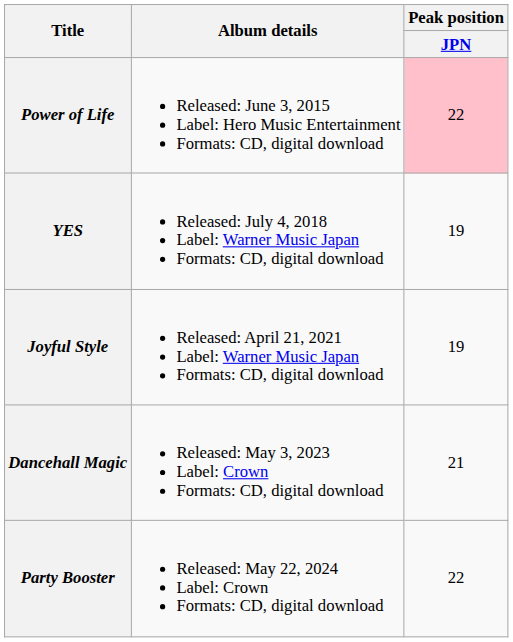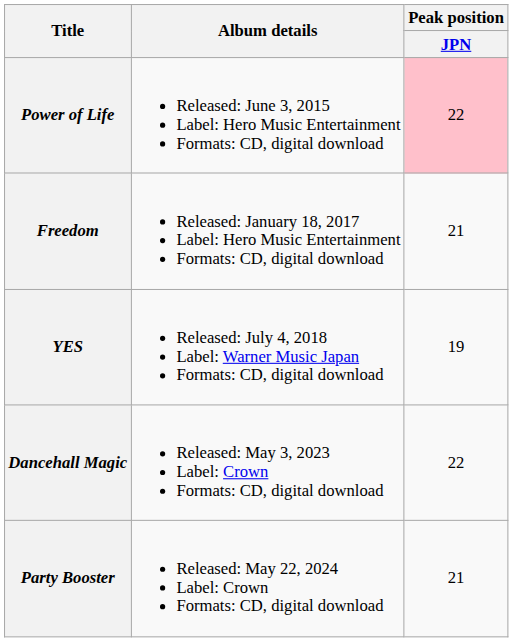 <table class="wikitable plainrowheaders">
 <tr>
 <th scope="col" rowspan="2">Title</th>
 <th scope="col" rowspan="2">Album details</th>
 <th scope="col" colspan="1">Peak position</th>
 </tr>
 <tr>
 <th scope="col"><a href='#'>JPN</a></th>
 </tr>
 <tr>
 <th scope="row"><em>Power of Life</em></th>
 <td><br><ul><li>Released: June 3, 2015</li><li>Label: Hero Music Entertainment</li><li>Formats: CD, digital download</li></ul></td>
 <td align="center" style="background: pink;">22</td>
 </tr>
 <tr>
+<th scope="row"><em>Freedom</em></th>
+<td><br><ul><li>Released: January 18, 2017</li><li>Label: Hero Music Entertainment</li><li>Formats: CD, digital download</li></ul></td>
+<td align="center">21</td>
+</tr>
+<tr>
 <th scope="row"><em>YES</em></th>
 <td><br><ul><li>Released: July 4, 2018</li><li>Label: <a href='#'>Warner Music Japan</a></li><li>Formats: CD, digital download</li></ul></td>
 <td align="center">19</td>
 </tr>
 <tr>
-<th scope="row"><em>Joyful Style</em></th>
-<td><br><ul><li>Released: April 21, 2021</li><li>Label: <a href='#'>Warner Music Japan</a></li><li>Formats: CD, digital download</li></ul></td>
-<td align="center">19</td>
-</tr>
-<tr>
 <th scope="row"><em>Dancehall Magic</em></th>
 <td><br><ul><li>Released: May 3, 2023</li><li>Label: <a href='#'>Crown</a></li><li>Formats: CD, digital download</li></ul></td>
-<td align="center">21</td>
+<td align="center">22</td>
 </tr>
 <tr>
 <th scope="row"><em>Party Booster</em></th>
 <td><br><ul><li>Released: May 22, 2024</li><li>Label: Crown</li><li>Formats: CD, digital download</li></ul></td>
-<td align="center">22</td>
+<td align="center">21</td>
 </tr>
 </table>
